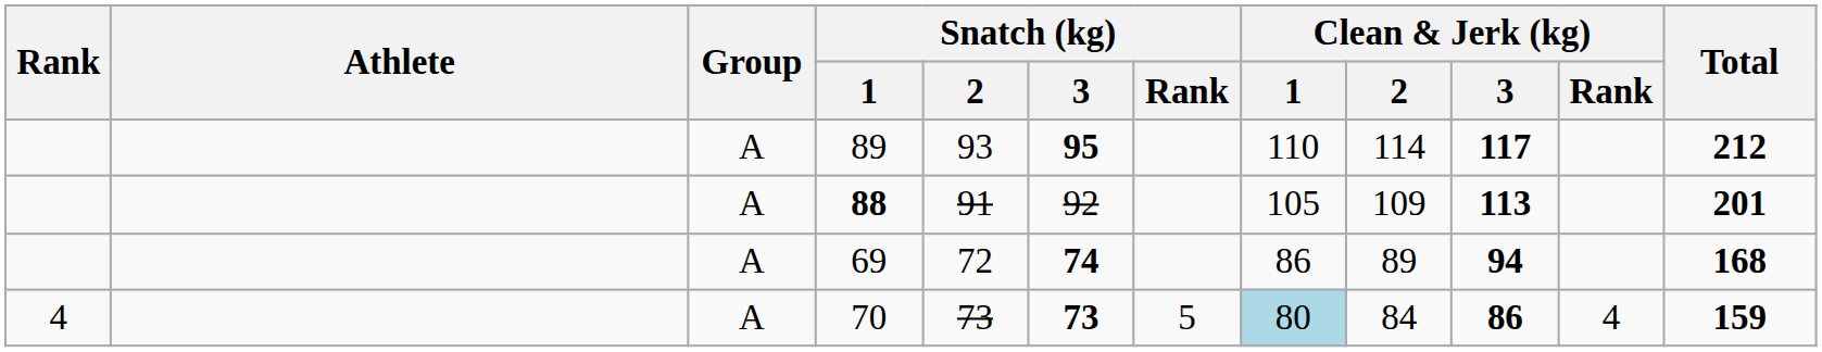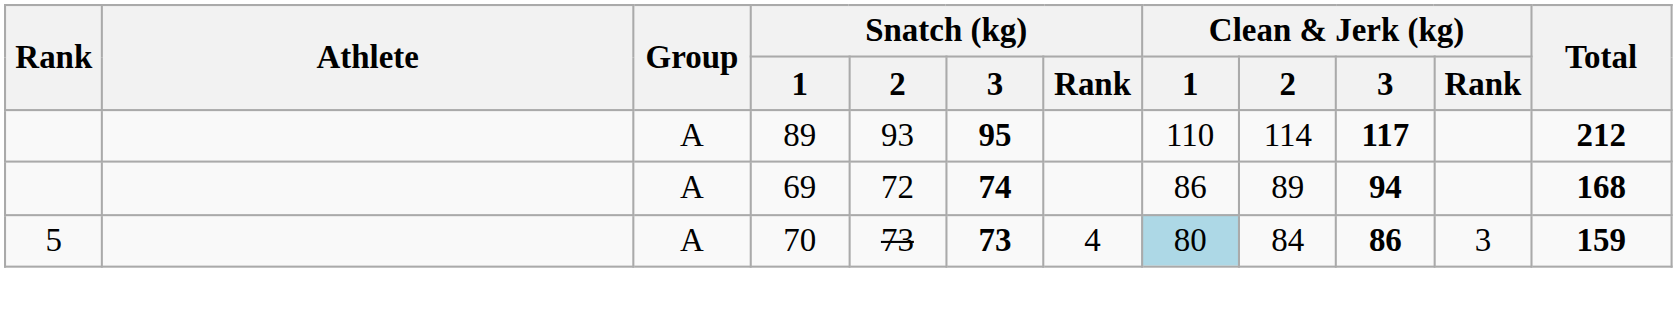 <table class = "wikitable" style="text-align:center;">
 <tr>
 <th rowspan=2 width=40>Rank</th>
 <th rowspan=2 width=250>Athlete</th>
 <th rowspan=2 width=50>Group</th>
 <th colspan=4>Snatch (kg)</th>
 <th colspan=4>Clean & Jerk (kg)</th>
 <th rowspan=2 width=60>Total</th>
 </tr>
 <tr>
 <th width=40>1</th>
 <th width=40>2</th>
 <th width=40>3</th>
 <th width=40>Rank</th>
 <th width=40>1</th>
 <th width=40>2</th>
 <th width=40>3</th>
 <th width=40>Rank</th>
 </tr>
 <tr>
 <td></td>
 <td align=left></td>
 <td>A</td>
 <td>89</td>
 <td>93</td>
 <td><strong>95</strong></td>
 <td></td>
 <td>110</td>
 <td>114</td>
 <td><strong>117</strong></td>
 <td></td>
 <td><strong>212</strong></td>
 </tr>
 <tr>
 <td></td>
 <td align=left></td>
 <td>A</td>
-<td><strong>88</strong></td>
-<td><s>91</s></td>
-<td><s>92</s></td>
-<td></td>
-<td>105</td>
-<td>109</td>
-<td><strong>113</strong></td>
-<td></td>
-<td><strong>201</strong></td>
-</tr>
-<tr>
-<td></td>
-<td align=left></td>
-<td>A</td>
 <td>69</td>
 <td>72</td>
 <td><strong>74</strong></td>
 <td></td>
 <td>86</td>
 <td>89</td>
 <td><strong>94</strong></td>
 <td></td>
 <td><strong>168</strong></td>
 </tr>
 <tr>
-<td>4</td>
+<td>5</td>
 <td align=left></td>
 <td>A</td>
 <td>70</td>
 <td><s>73</s></td>
 <td><strong>73</strong></td>
-<td>5</td>
+<td>4</td>
 <td style="background: lightblue;">80</td>
 <td>84</td>
 <td><strong>86</strong></td>
-<td>4</td>
+<td>3</td>
 <td><strong>159</strong></td>
 </tr>
 </table>
